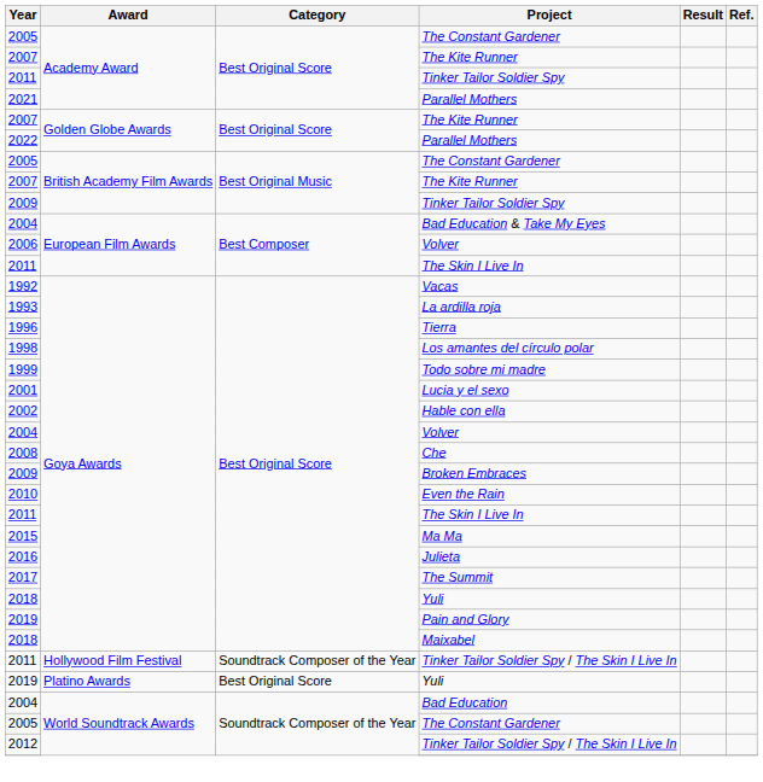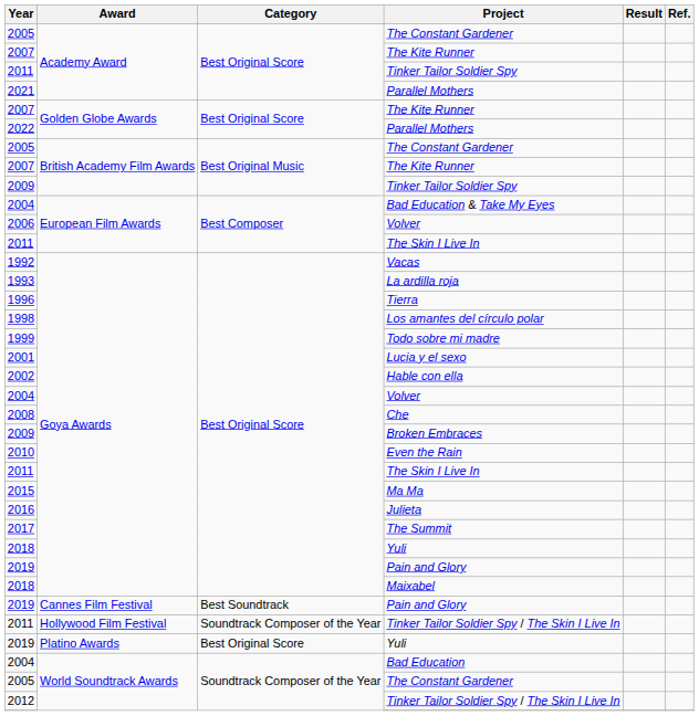 <table class="wikitable">
 <tr>
 <th>Year</th>
 <th>Award</th>
 <th>Category</th>
 <th>Project</th>
 <th>Result</th>
 <th>Ref.</th>
 </tr>
 <tr>
 <td><a href='#'>2005</a></td>
 <td rowspan=4><a href='#'>Academy Award</a></td>
 <td rowspan=4><a href='#'>Best Original Score</a></td>
 <td><em><a href='#'>The Constant Gardener</a></em></td>
 <td></td>
 <td></td>
 </tr>
 <tr>
 <td><a href='#'>2007</a></td>
 <td><em><a href='#'>The Kite Runner</a></em></td>
 <td></td>
 <td></td>
 </tr>
 <tr>
 <td><a href='#'>2011</a></td>
 <td><em><a href='#'>Tinker Tailor Soldier Spy</a></em></td>
 <td></td>
 <td></td>
 </tr>
 <tr>
 <td><a href='#'>2021</a></td>
 <td><em><a href='#'>Parallel Mothers</a></em></td>
 <td></td>
 <td></td>
 </tr>
 <tr>
 <td><a href='#'>2007</a></td>
 <td rowspan=2><a href='#'>Golden Globe Awards</a></td>
 <td rowspan=2><a href='#'>Best Original Score</a></td>
 <td><em><a href='#'>The Kite Runner</a></em></td>
 <td></td>
 <td></td>
 </tr>
 <tr>
 <td><a href='#'>2022</a></td>
 <td><em><a href='#'>Parallel Mothers</a></em></td>
 <td></td>
 <td></td>
 </tr>
 <tr>
 <td><a href='#'>2005</a></td>
 <td rowspan=3><a href='#'>British Academy Film Awards</a></td>
 <td rowspan=3><a href='#'>Best Original Music</a></td>
 <td><em><a href='#'>The Constant Gardener</a></em></td>
 <td></td>
 <td></td>
 </tr>
 <tr>
 <td><a href='#'>2007</a></td>
 <td><em><a href='#'>The Kite Runner</a></em></td>
 <td></td>
 <td></td>
 </tr>
 <tr>
 <td><a href='#'>2009</a></td>
 <td><em><a href='#'>Tinker Tailor Soldier Spy</a></em></td>
 <td></td>
 <td></td>
 </tr>
 <tr>
 <td><a href='#'>2004</a></td>
 <td rowspan=3><a href='#'>European Film Awards</a></td>
 <td rowspan=3><a href='#'>Best Composer</a></td>
 <td><em><a href='#'>Bad Education</a></em> & <em><a href='#'>Take My Eyes</a></em></td>
 <td></td>
 <td></td>
 </tr>
 <tr>
 <td><a href='#'>2006</a></td>
 <td><em><a href='#'>Volver</a></em></td>
 <td></td>
 <td></td>
 </tr>
 <tr>
 <td><a href='#'>2011</a></td>
 <td><em><a href='#'>The Skin I Live In</a></em></td>
 <td></td>
 <td></td>
 </tr>
 <tr>
 <td><a href='#'>1992</a></td>
 <td rowspan=18><a href='#'>Goya Awards</a></td>
 <td rowspan=18><a href='#'>Best Original Score</a></td>
 <td><em><a href='#'>Vacas</a></em></td>
 <td></td>
 <td></td>
 </tr>
 <tr>
 <td><a href='#'>1993</a></td>
 <td><em><a href='#'>La ardilla roja</a></em></td>
 <td></td>
 <td></td>
 </tr>
 <tr>
 <td><a href='#'>1996</a></td>
 <td><em><a href='#'>Tierra</a></em></td>
 <td></td>
 <td></td>
 </tr>
 <tr>
 <td><a href='#'>1998</a></td>
 <td><em><a href='#'>Los amantes del círculo polar</a></em></td>
 <td></td>
 <td></td>
 </tr>
 <tr>
 <td><a href='#'>1999</a></td>
 <td><em><a href='#'>Todo sobre mi madre</a></em></td>
 <td></td>
 <td></td>
 </tr>
 <tr>
 <td><a href='#'>2001</a></td>
 <td><em><a href='#'>Lucia y el sexo</a></em></td>
 <td></td>
 <td></td>
 </tr>
 <tr>
 <td><a href='#'>2002</a></td>
 <td><em><a href='#'>Hable con ella</a></em></td>
 <td></td>
 <td></td>
 </tr>
 <tr>
 <td><a href='#'>2004</a></td>
 <td><em><a href='#'>Volver</a></em></td>
 <td></td>
 <td></td>
 </tr>
 <tr>
 <td><a href='#'>2008</a></td>
 <td><em><a href='#'>Che</a></em></td>
 <td></td>
 <td></td>
 </tr>
 <tr>
 <td><a href='#'>2009</a></td>
 <td><em><a href='#'>Broken Embraces</a></em></td>
 <td></td>
 <td></td>
 </tr>
 <tr>
 <td><a href='#'>2010</a></td>
 <td><em><a href='#'>Even the Rain</a></em></td>
 <td></td>
 <td></td>
 </tr>
 <tr>
 <td><a href='#'>2011</a></td>
 <td><em><a href='#'>The Skin I Live In</a></em></td>
 <td></td>
 <td></td>
 </tr>
 <tr>
 <td><a href='#'>2015</a></td>
 <td><em><a href='#'>Ma Ma</a></em></td>
 <td></td>
 <td></td>
 </tr>
 <tr>
 <td><a href='#'>2016</a></td>
 <td><em><a href='#'>Julieta</a></em></td>
 <td></td>
 <td></td>
 </tr>
 <tr>
 <td><a href='#'>2017</a></td>
 <td><em><a href='#'>The Summit</a></em></td>
 <td></td>
 <td></td>
 </tr>
 <tr>
 <td><a href='#'>2018</a></td>
 <td><em><a href='#'>Yuli</a></em></td>
 <td></td>
 <td></td>
 </tr>
 <tr>
 <td><a href='#'>2019</a></td>
 <td><em><a href='#'>Pain and Glory</a></em></td>
 <td></td>
 <td></td>
 </tr>
 <tr>
 <td><a href='#'>2018</a></td>
 <td><em><a href='#'>Maixabel</a></em></td>
 <td></td>
 <td></td>
 </tr>
 <tr>
+<td><a href='#'>2019</a></td>
+<td><a href='#'>Cannes Film Festival</a></td>
+<td>Best Soundtrack</td>
+<td><em><a href='#'>Pain and Glory</a></em></td>
+<td></td>
+<td></td>
+</tr>
+<tr>
 <td>2011</td>
 <td><a href='#'>Hollywood Film Festival</a></td>
 <td>Soundtrack Composer of the Year</td>
 <td><em><a href='#'>Tinker Tailor Soldier Spy</a></em> / <em><a href='#'>The Skin I Live In</a></em></td>
 <td></td>
 <td></td>
 </tr>
 <tr>
 <td>2019</td>
 <td><a href='#'>Platino Awards</a></td>
 <td>Best Original Score</td>
 <td><em>Yuli</em></td>
 <td></td>
 <td></td>
 </tr>
 <tr>
 <td>2004</td>
 <td rowspan=4><a href='#'>World Soundtrack Awards</a></td>
 <td rowspan=4>Soundtrack Composer of the Year</td>
 <td><em><a href='#'>Bad Education</a></em></td>
 <td></td>
 <td></td>
 </tr>
 <tr>
 <td>2005</td>
 <td><em><a href='#'>The Constant Gardener</a></em></td>
 <td></td>
 <td></td>
 </tr>
 <tr>
 <td>2012</td>
 <td><em><a href='#'>Tinker Tailor Soldier Spy</a></em> / <em><a href='#'>The Skin I Live In</a></em></td>
 <td></td>
 <td></td>
 </tr>
 <tr>
 </tr>
 </table>
